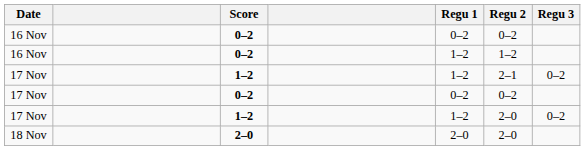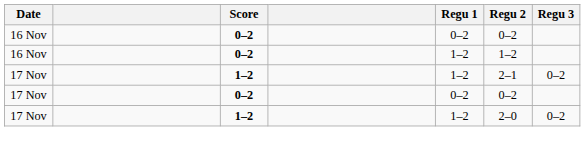 <table class="wikitable" style="text-align: center; font-size:90% ">
 <tr>
 <th width="50">Date</th>
 <th align="right" width="190"></th>
 <th width="50">Score</th>
 <th align="left" width="190"></th>
 <th width="50">Regu 1</th>
 <th width="50">Regu 2</th>
 <th width="50">Regu 3</th>
 </tr>
 <tr>
 <td>16 Nov</td>
 <td align=right></td>
 <td align=center><strong>0–2</strong></td>
 <td align=left><strong></strong></td>
 <td>0–2</td>
 <td>0–2</td>
 <td></td>
 </tr>
 <tr>
 <td>16 Nov</td>
 <td align=right></td>
 <td align=center><strong>0–2</strong></td>
 <td align=left><strong></strong></td>
 <td>1–2</td>
 <td>1–2</td>
 <td></td>
 </tr>
 <tr>
 <td>17 Nov</td>
 <td align=right></td>
 <td align=center><strong>1–2</strong></td>
 <td align=left><strong></strong></td>
 <td>1–2</td>
 <td>2–1</td>
 <td>0–2</td>
 </tr>
 <tr>
 <td>17 Nov</td>
 <td align=right></td>
 <td align=center><strong>0–2</strong></td>
 <td align=left><strong></strong></td>
 <td>0–2</td>
 <td>0–2</td>
 <td></td>
 </tr>
 <tr>
 <td>17 Nov</td>
 <td align=right></td>
 <td align=center><strong>1–2</strong></td>
 <td align=left><strong></strong></td>
 <td>1–2</td>
 <td>2–0</td>
 <td>0–2</td>
 </tr>
-<tr>
-<td>18 Nov</td>
-<td align=right><strong></strong></td>
-<td align=center><strong>2–0</strong></td>
-<td align=left></td>
-<td>2–0</td>
-<td>2–0</td>
-<td></td>
-</tr>
 </table>
